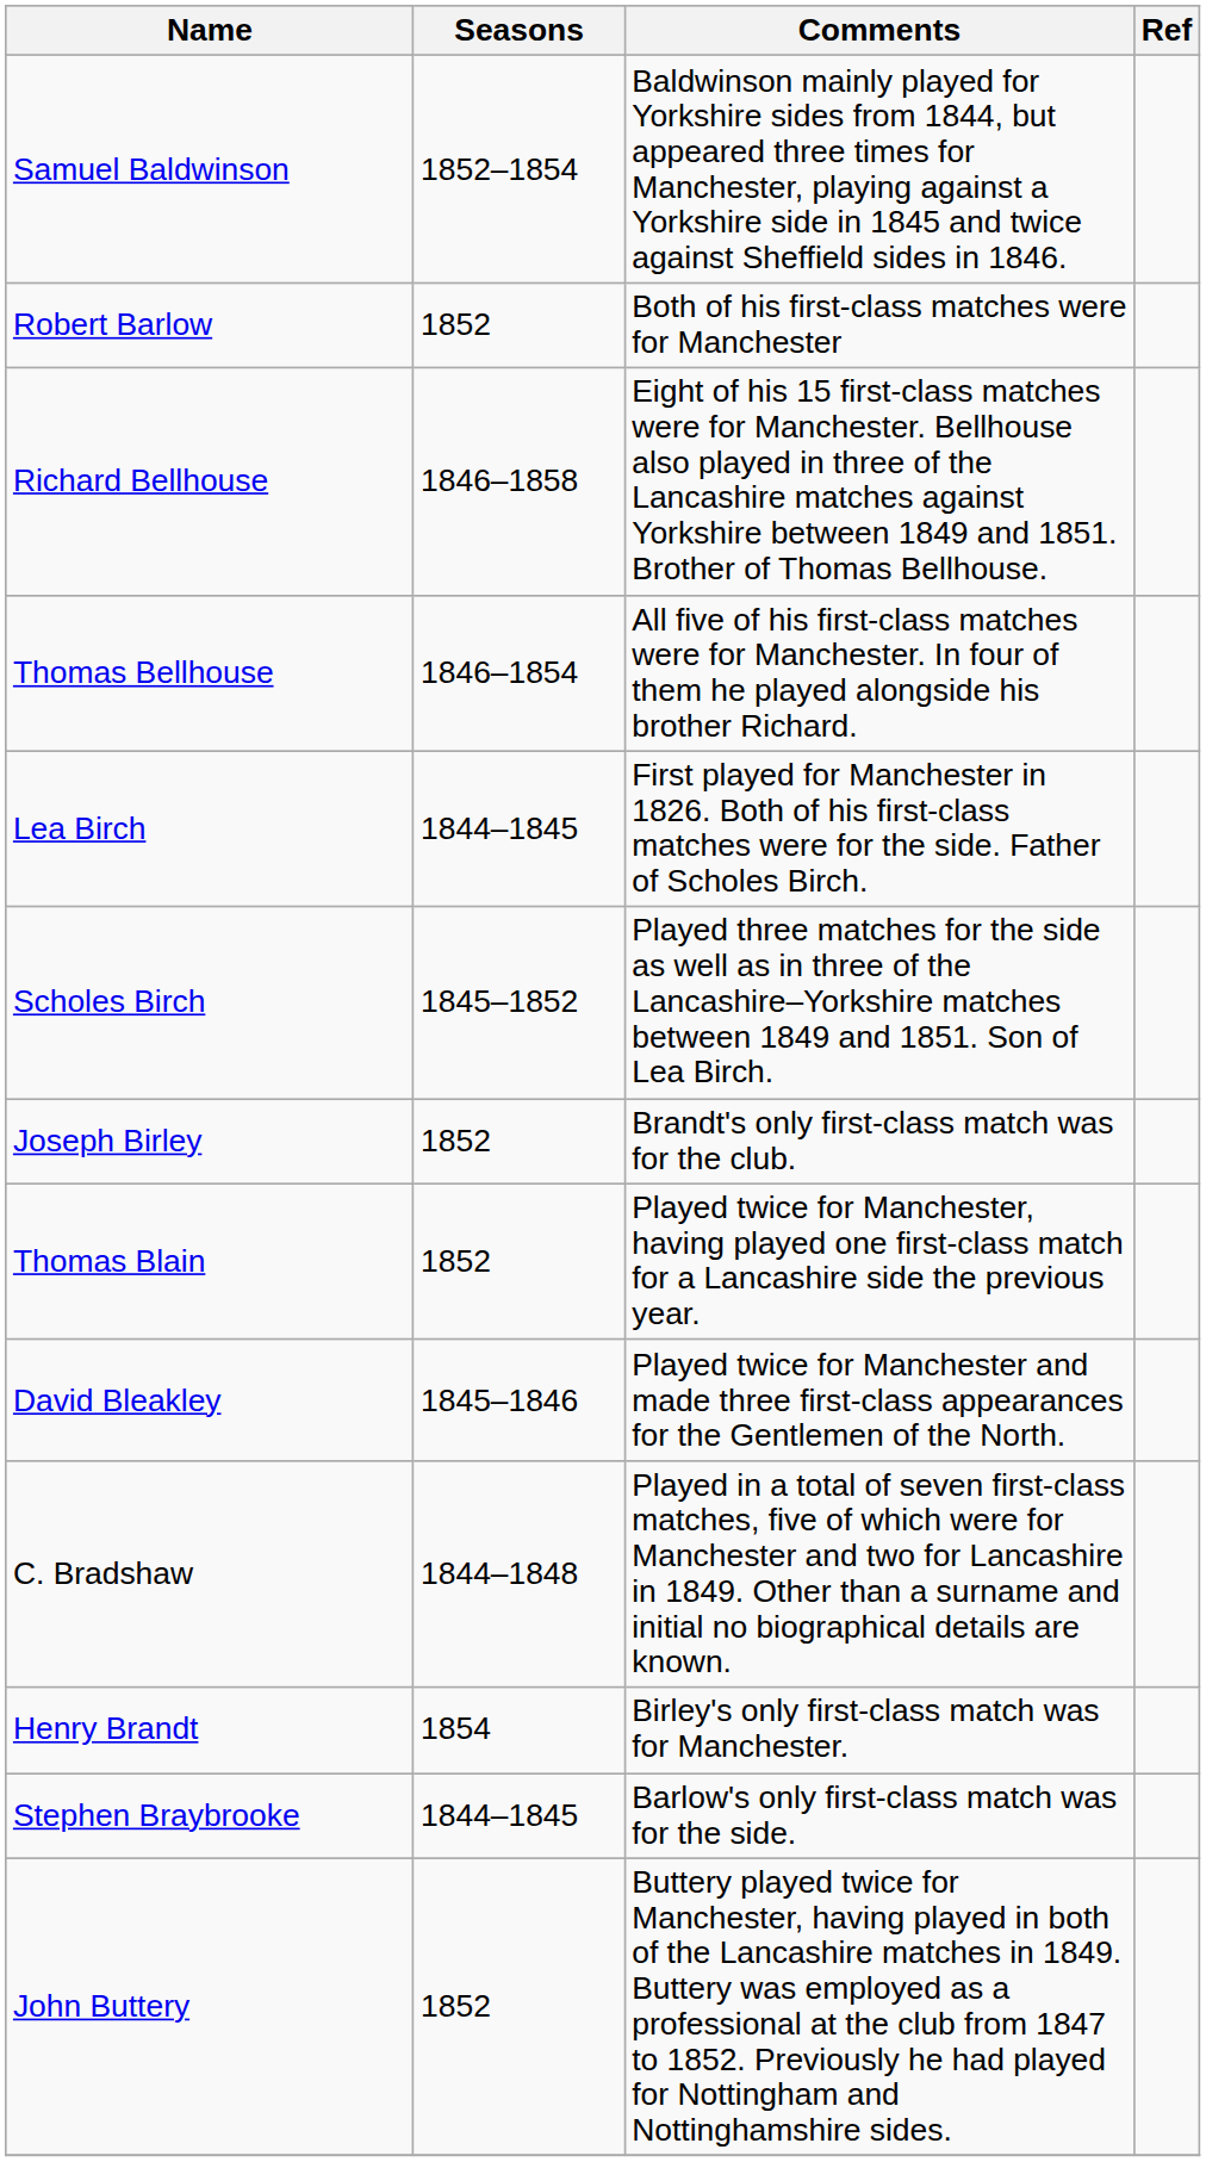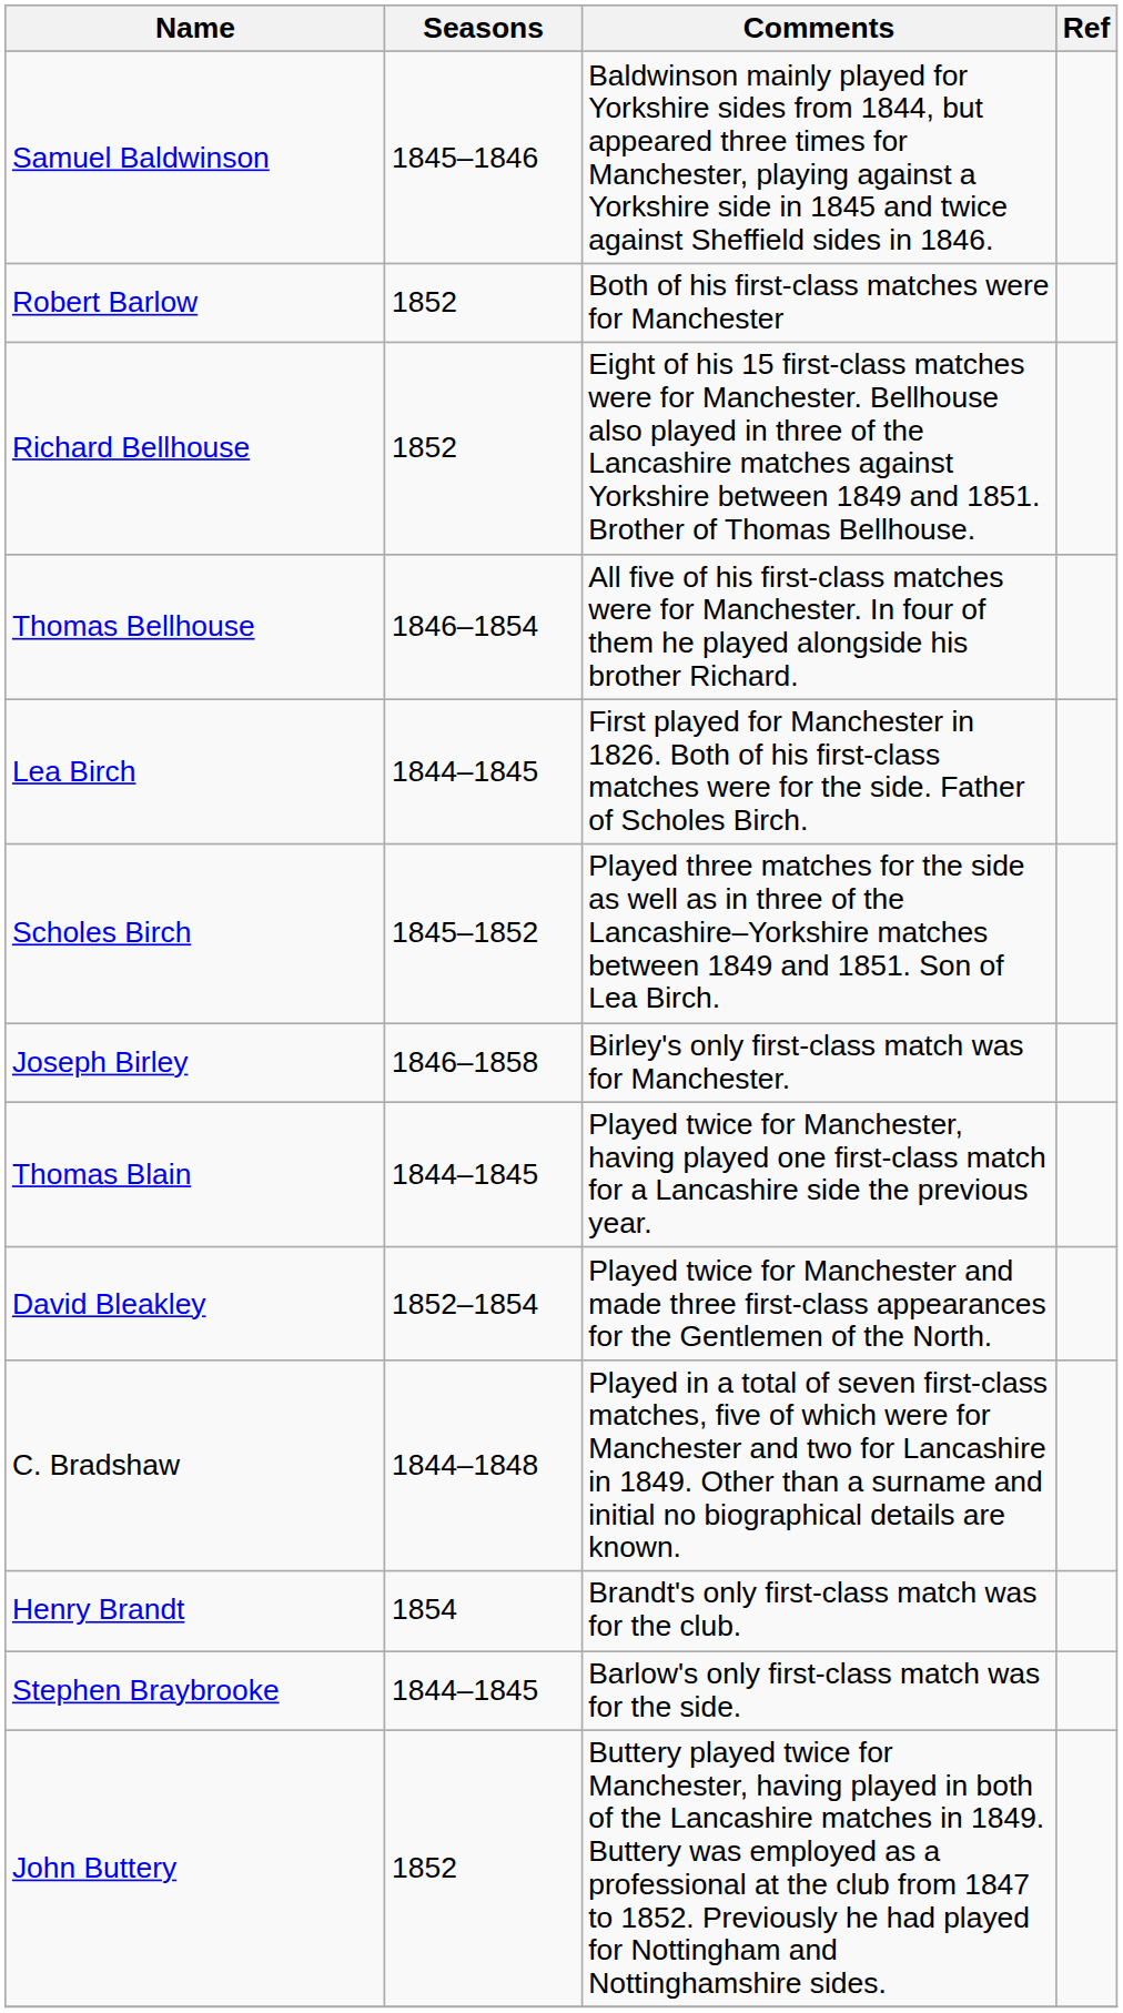 <table class="wikitable">
 <tr>
 <th style="width:200px">Name</th>
 <th style="width: 100px">Seasons</th>
 <th>Comments</th>
 <th>Ref</th>
 </tr>
 <tr>
 <td><a href='#'>Samuel Baldwinson</a></td>
-<td>1852–1854</td>
+<td>1845–1846</td>
 <td>Baldwinson mainly played for Yorkshire sides from 1844, but appeared three times for Manchester, playing against a Yorkshire side in 1845 and twice against Sheffield sides in 1846.</td>
 <td></td>
 </tr>
 <tr>
 <td><a href='#'>Robert Barlow</a></td>
 <td>1852</td>
 <td>Both of his first-class matches were for Manchester</td>
 <td></td>
 </tr>
 <tr>
 <td><a href='#'>Richard Bellhouse</a></td>
-<td>1846–1858</td>
+<td>1852</td>
 <td>Eight of his 15 first-class matches were for Manchester. Bellhouse also played in three of the Lancashire matches against Yorkshire between 1849 and 1851. Brother of Thomas Bellhouse.</td>
 <td></td>
 </tr>
 <tr>
 <td><a href='#'>Thomas Bellhouse</a></td>
 <td>1846–1854</td>
 <td>All five of his first-class matches were for Manchester. In four of them he played alongside his brother Richard.</td>
 <td></td>
 </tr>
 <tr>
 <td><a href='#'>Lea Birch</a></td>
 <td>1844–1845</td>
 <td>First played for Manchester in 1826. Both of his first-class matches were for the side. Father of Scholes Birch.</td>
 <td></td>
 </tr>
 <tr>
 <td><a href='#'>Scholes Birch</a></td>
 <td>1845–1852</td>
 <td>Played three matches for the side as well as in three of the Lancashire–Yorkshire matches between 1849 and 1851. Son of Lea Birch.</td>
 <td></td>
 </tr>
 <tr>
 <td><a href='#'>Joseph Birley</a></td>
-<td>1852</td>
-<td>Brandt's only first-class match was for the club.</td>
+<td>1846–1858</td>
+<td>Birley's only first-class match was for Manchester.</td>
 <td></td>
 </tr>
 <tr>
 <td><a href='#'>Thomas Blain</a></td>
-<td>1852</td>
+<td>1844–1845</td>
 <td>Played twice for Manchester, having played one first-class match for a Lancashire side the previous year.</td>
 <td></td>
 </tr>
 <tr>
 <td><a href='#'>David Bleakley</a></td>
-<td>1845–1846</td>
+<td>1852–1854</td>
 <td>Played twice for Manchester and made three first-class appearances for the Gentlemen of the North.</td>
 <td></td>
 </tr>
 <tr>
 <td>C. Bradshaw</td>
 <td>1844–1848</td>
 <td>Played in a total of seven first-class matches, five of which were for Manchester and two for Lancashire in 1849. Other than a surname and initial no biographical details are known.</td>
 <td></td>
 </tr>
 <tr>
 <td><a href='#'>Henry Brandt</a></td>
 <td>1854</td>
-<td>Birley's only first-class match was for Manchester.</td>
+<td>Brandt's only first-class match was for the club.</td>
 <td></td>
 </tr>
 <tr>
 <td><a href='#'>Stephen Braybrooke</a></td>
 <td>1844–1845</td>
 <td>Barlow's only first-class match was for the side.</td>
 <td></td>
 </tr>
 <tr>
 <td><a href='#'>John Buttery</a></td>
 <td>1852</td>
 <td>Buttery played twice for Manchester, having played in both of the Lancashire matches in 1849. Buttery was employed as a professional at the club from 1847 to 1852. Previously he had played for Nottingham and Nottinghamshire sides.</td>
 <td></td>
 </tr>
 <tr>
 </tr>
 </table>
